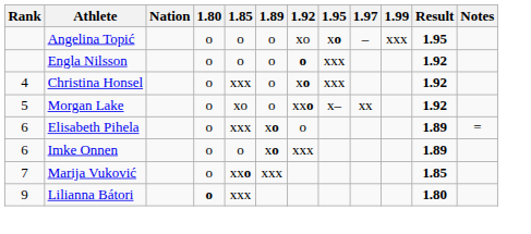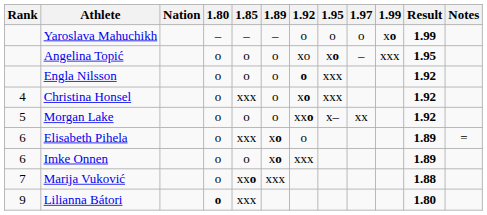 <table class="wikitable sortable" style="text-align:center">
 <tr>
 <th scope="col">Rank</th>
 <th scope="col">Athlete</th>
 <th scope="col">Nation</th>
 <th>1.80</th>
 <th>1.85</th>
 <th>1.89</th>
 <th>1.92</th>
 <th>1.95</th>
 <th>1.97</th>
 <th>1.99</th>
 <th scope="col">Result</th>
 <th scope="col">Notes</th>
+</tr>
+<tr>
+<td></td>
+<td align="left"><a href='#'>Yaroslava Mahuchikh</a></td>
+<td align="left"></td>
+<td>–</td>
+<td>–</td>
+<td>–</td>
+<td>o</td>
+<td>o</td>
+<td>o</td>
+<td>x<strong>o</strong></td>
+<td><strong>1.99</strong></td>
+<td></td>
 </tr>
 <tr>
 <td></td>
 <td align="left"><a href='#'>Angelina Topić</a></td>
 <td align="left"></td>
 <td>o</td>
 <td>o</td>
 <td>o</td>
 <td>xo</td>
 <td>x<strong>o</strong></td>
 <td>–</td>
 <td>xxx</td>
 <td><strong>1.95</strong></td>
 <td></td>
 </tr>
 <tr>
 <td></td>
 <td align="left"><a href='#'>Engla Nilsson</a></td>
 <td align="left"></td>
 <td>o</td>
 <td>o</td>
 <td>o</td>
 <td><strong>o</strong></td>
 <td>xxx</td>
 <td></td>
 <td></td>
 <td><strong>1.92</strong></td>
 <td></td>
 </tr>
 <tr>
 <td>4</td>
 <td align="left"><a href='#'>Christina Honsel</a></td>
 <td align="left"></td>
 <td>o</td>
 <td>xxx</td>
 <td>o</td>
 <td>x<strong>o</strong></td>
 <td>xxx</td>
 <td></td>
 <td></td>
 <td><strong>1.92</strong></td>
 <td></td>
 </tr>
 <tr>
 <td>5</td>
 <td align="left"><a href='#'>Morgan Lake</a></td>
 <td align="left"></td>
 <td>o</td>
-<td>xo</td>
+<td>o</td>
 <td>o</td>
 <td>xx<strong>o</strong></td>
 <td>x–</td>
 <td>xx</td>
 <td></td>
 <td><strong>1.92</strong></td>
 <td></td>
 </tr>
 <tr>
 <td>6</td>
 <td align="left"><a href='#'>Elisabeth Pihela</a></td>
 <td align="left"></td>
 <td>o</td>
 <td>xxx</td>
 <td>x<strong>o</strong></td>
 <td>o</td>
 <td></td>
 <td></td>
 <td></td>
 <td><strong>1.89</strong></td>
 <td>=</td>
 </tr>
 <tr>
 <td>6</td>
 <td align="left"><a href='#'>Imke Onnen</a></td>
 <td align="left"></td>
 <td>o</td>
 <td>o</td>
 <td>x<strong>o</strong></td>
 <td>xxx</td>
 <td></td>
 <td></td>
 <td></td>
 <td><strong>1.89</strong></td>
 <td></td>
 </tr>
 <tr>
 <td>7</td>
 <td align="left"><a href='#'>Marija Vuković</a></td>
 <td align="left"></td>
 <td>o</td>
 <td>xx<strong>o</strong></td>
 <td>xxx</td>
 <td></td>
 <td></td>
 <td></td>
 <td></td>
-<td><strong>1.85</strong></td>
+<td><strong>1.88</strong></td>
 <td></td>
 </tr>
 <tr>
 <td>9</td>
 <td align="left"><a href='#'>Lilianna Bátori</a></td>
 <td align="left"></td>
 <td><strong>o</strong></td>
 <td>xxx</td>
 <td></td>
 <td></td>
 <td></td>
 <td></td>
 <td></td>
 <td><strong>1.80</strong></td>
 <td></td>
 </tr>
 </table>
